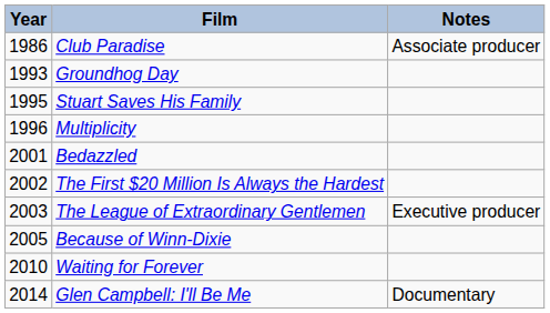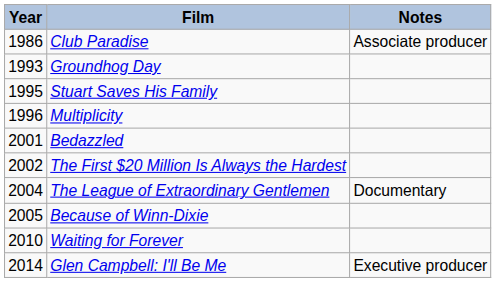 <table class="wikitable" style="font-size:95%;">
 <tr>
 <th style="background:#B0C4DE;">Year</th>
 <th style="background:#B0C4DE;">Film</th>
 <th style="background:#B0C4DE;">Notes</th>
 </tr>
 <tr>
 <td>1986</td>
 <td><em><a href='#'>Club Paradise</a></em></td>
 <td>Associate producer</td>
 </tr>
 <tr>
 <td>1993</td>
 <td><em><a href='#'>Groundhog Day</a></em></td>
 <td></td>
 </tr>
 <tr>
 <td>1995</td>
 <td><em><a href='#'>Stuart Saves His Family</a></em></td>
 <td></td>
 </tr>
 <tr>
 <td>1996</td>
 <td><em><a href='#'>Multiplicity</a></em></td>
 <td></td>
 </tr>
 <tr>
 <td>2001</td>
 <td><em><a href='#'>Bedazzled</a></em></td>
 <td></td>
 </tr>
 <tr>
 <td>2002</td>
 <td><em><a href='#'>The First $20 Million Is Always the Hardest</a></em></td>
 <td></td>
 </tr>
 <tr>
-<td>2003</td>
+<td>2004</td>
 <td><em><a href='#'>The League of Extraordinary Gentlemen</a></em></td>
-<td>Executive producer</td>
+<td>Documentary</td>
 </tr>
 <tr>
 <td>2005</td>
 <td><em><a href='#'>Because of Winn-Dixie</a></em></td>
 <td></td>
 </tr>
 <tr>
 <td>2010</td>
 <td><em><a href='#'>Waiting for Forever</a></em></td>
 <td></td>
 </tr>
 <tr>
 <td>2014</td>
 <td><em><a href='#'>Glen Campbell: I'll Be Me</a></em></td>
-<td>Documentary</td>
+<td>Executive producer</td>
 </tr>
 </table>
